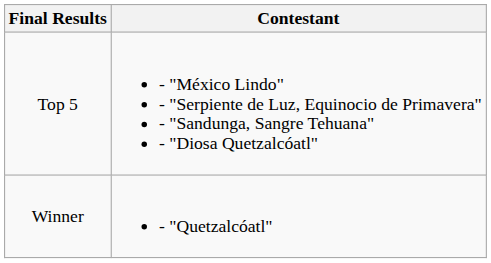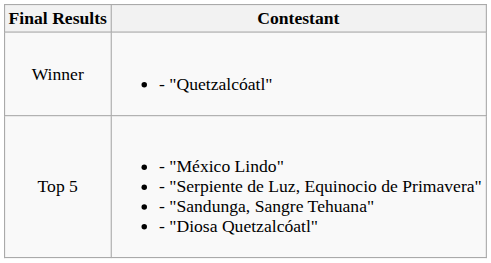 <table class="wikitable">
 <tr>
 <th>Final Results</th>
 <th>Contestant</th>
 </tr>
 <tr>
+<td align="center">Winner</td>
+<td><br><ul><li> - "Quetzalcóatl"</li></ul></td>
+</tr>
+<tr>
 <td align="center">Top 5</td>
 <td><br><ul><li> - "México Lindo"</li><li> - "Serpiente de Luz, Equinocio de Primavera"</li><li> - "Sandunga, Sangre Tehuana"</li><li> - "Diosa Quetzalcóatl"</li></ul></td>
 </tr>
-<tr>
-<td align="center">Winner</td>
-<td><br><ul><li> - "Quetzalcóatl"</li></ul></td>
-</tr>
 </table>
